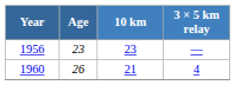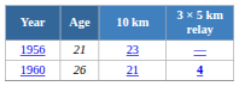 <table class="wikitable" style="font-size:95%; text-align:center; border:grey solid 1px; border-collapse:collapse; background:#ffffff;">
 <tr>
 <th style="background-color:#369; color:white; width:60px;"> Year </th>
 <th style="background-color:#369; color:white; width:40px;"> Age </th>
 <th style="background-color:#4180be; color:white; width:75px;"> 10 km </th>
 <th style="background-color:#4180be; color:white; width:75px;"> 3 × 5 km <br> relay </th>
 </tr>
 <tr>
 <td><a href='#'>1956</a></td>
-<td><em>23</em></td>
+<td><em>21</em></td>
 <td><a href='#'>23</a></td>
 <td><a href='#'>—</a></td>
 </tr>
 <tr>
 <td><a href='#'>1960</a></td>
 <td><em>26</em></td>
 <td><a href='#'>21</a></td>
-<td><a href='#'>4</a></td>
+<td><strong><a href='#'>4</a></strong></td>
 </tr>
 <tr>
 </tr>
 </table>
